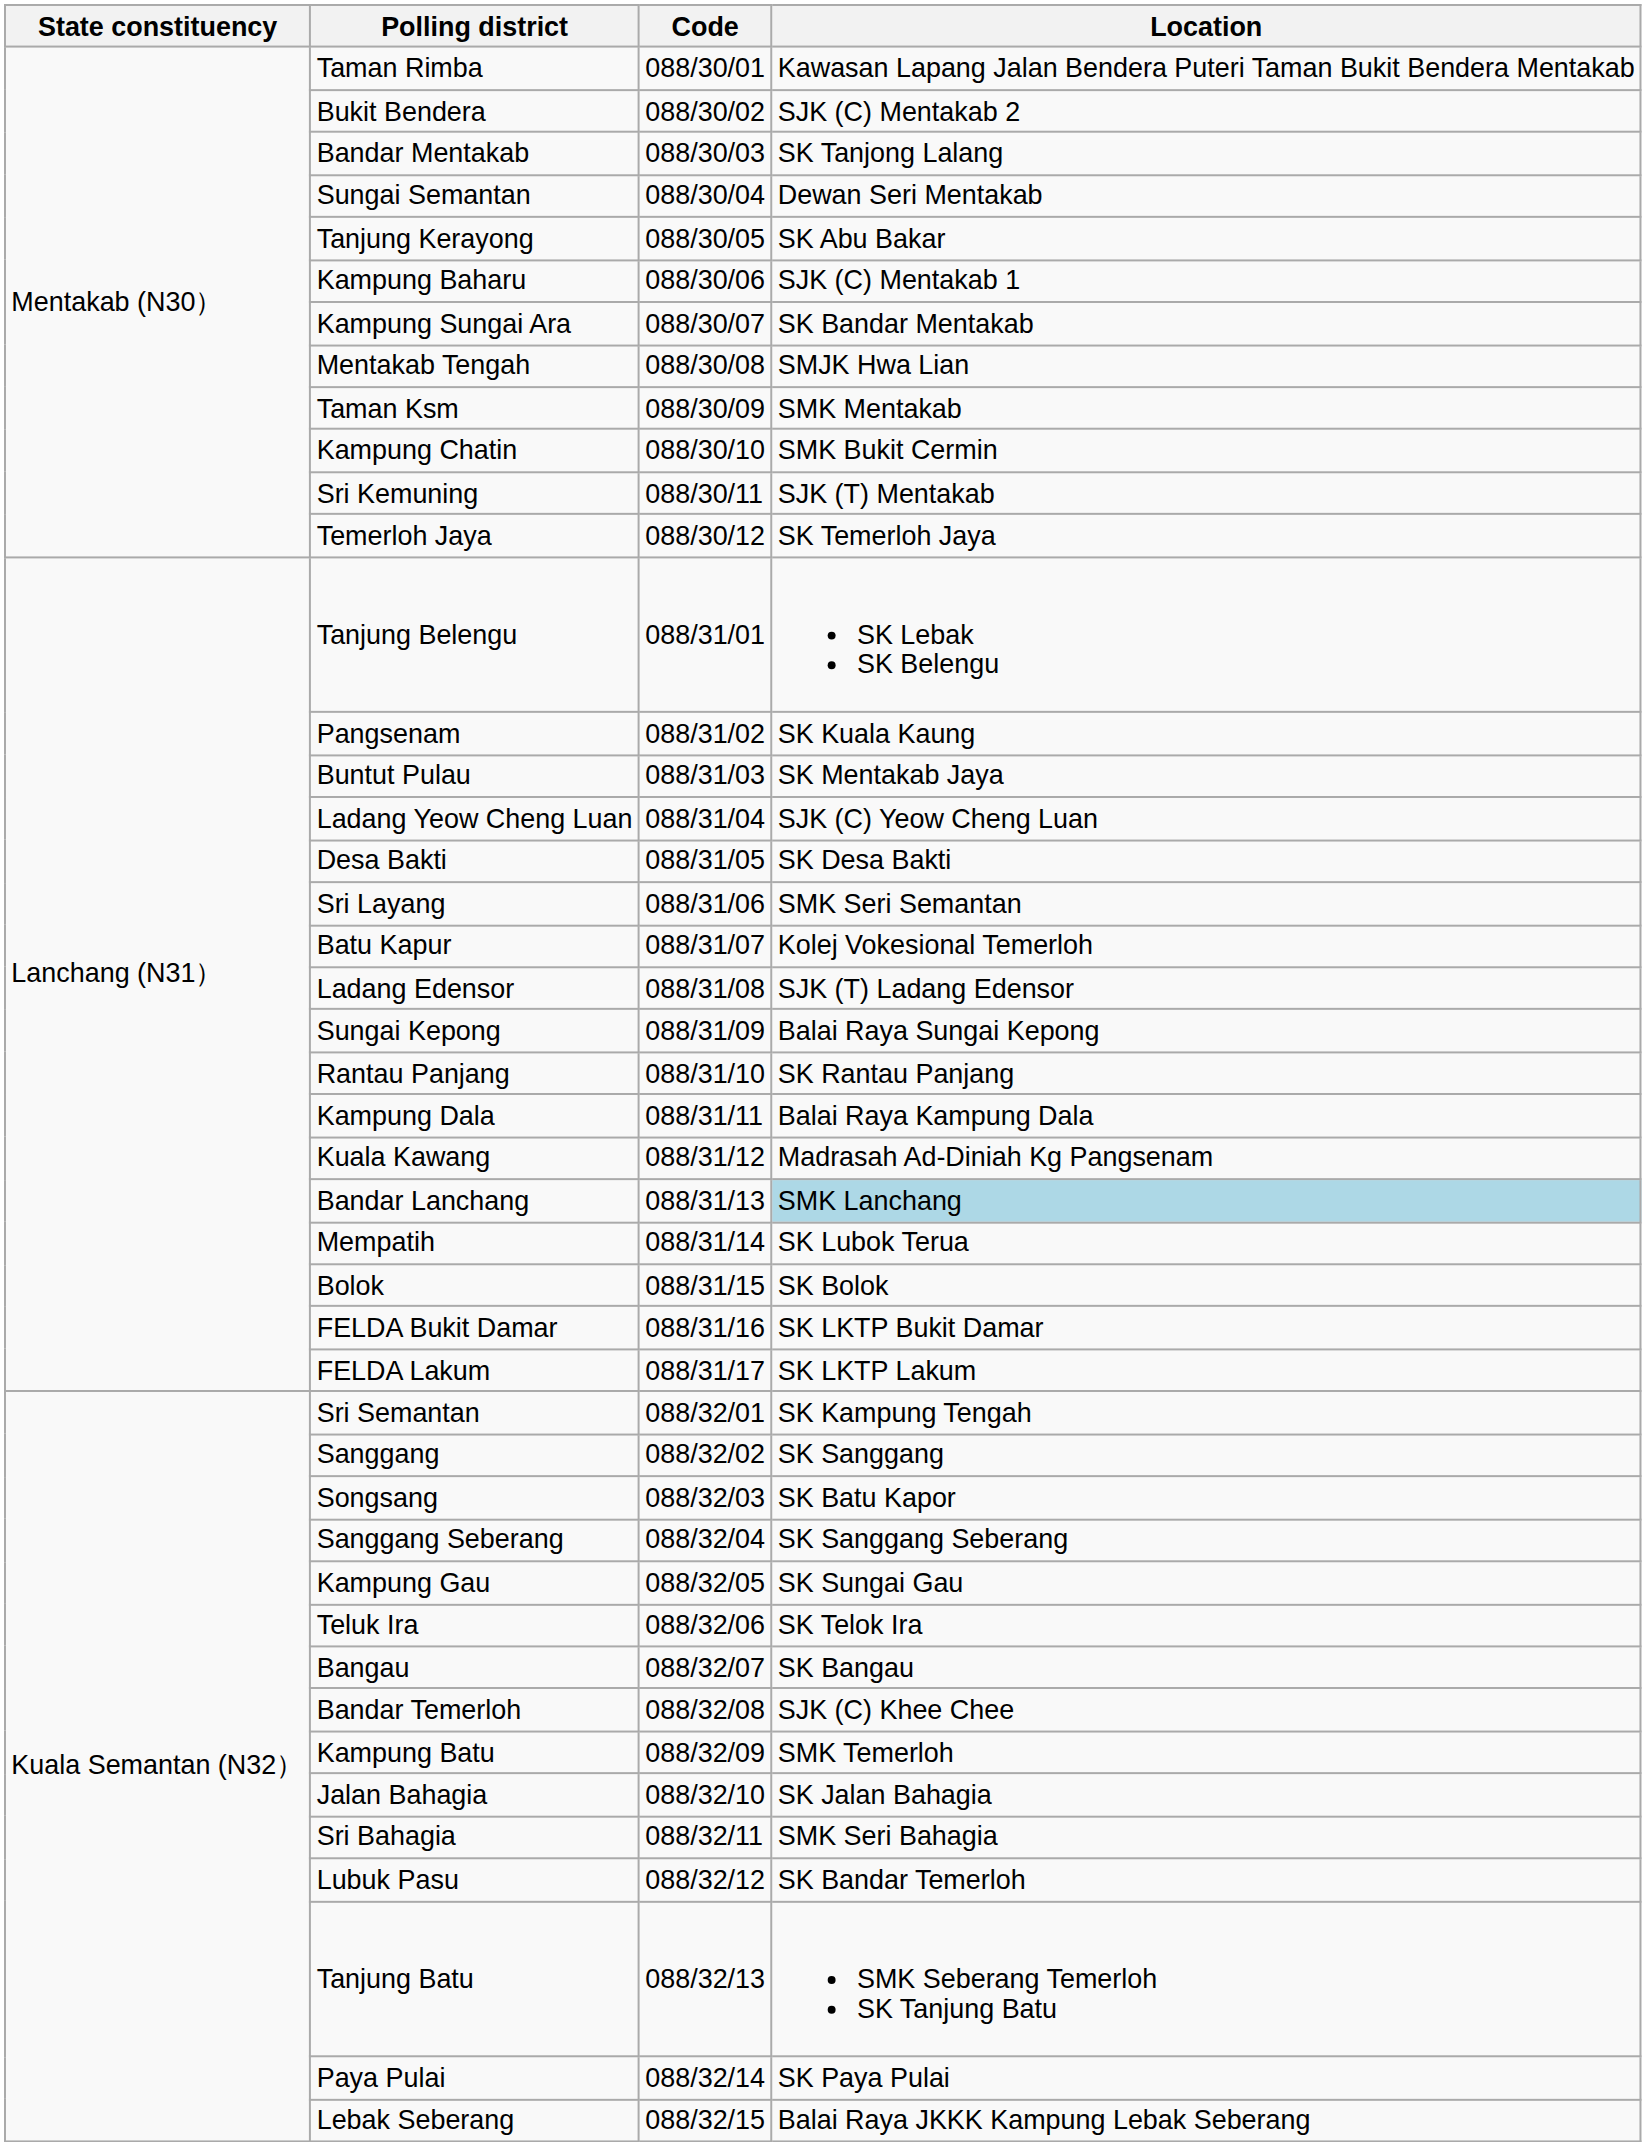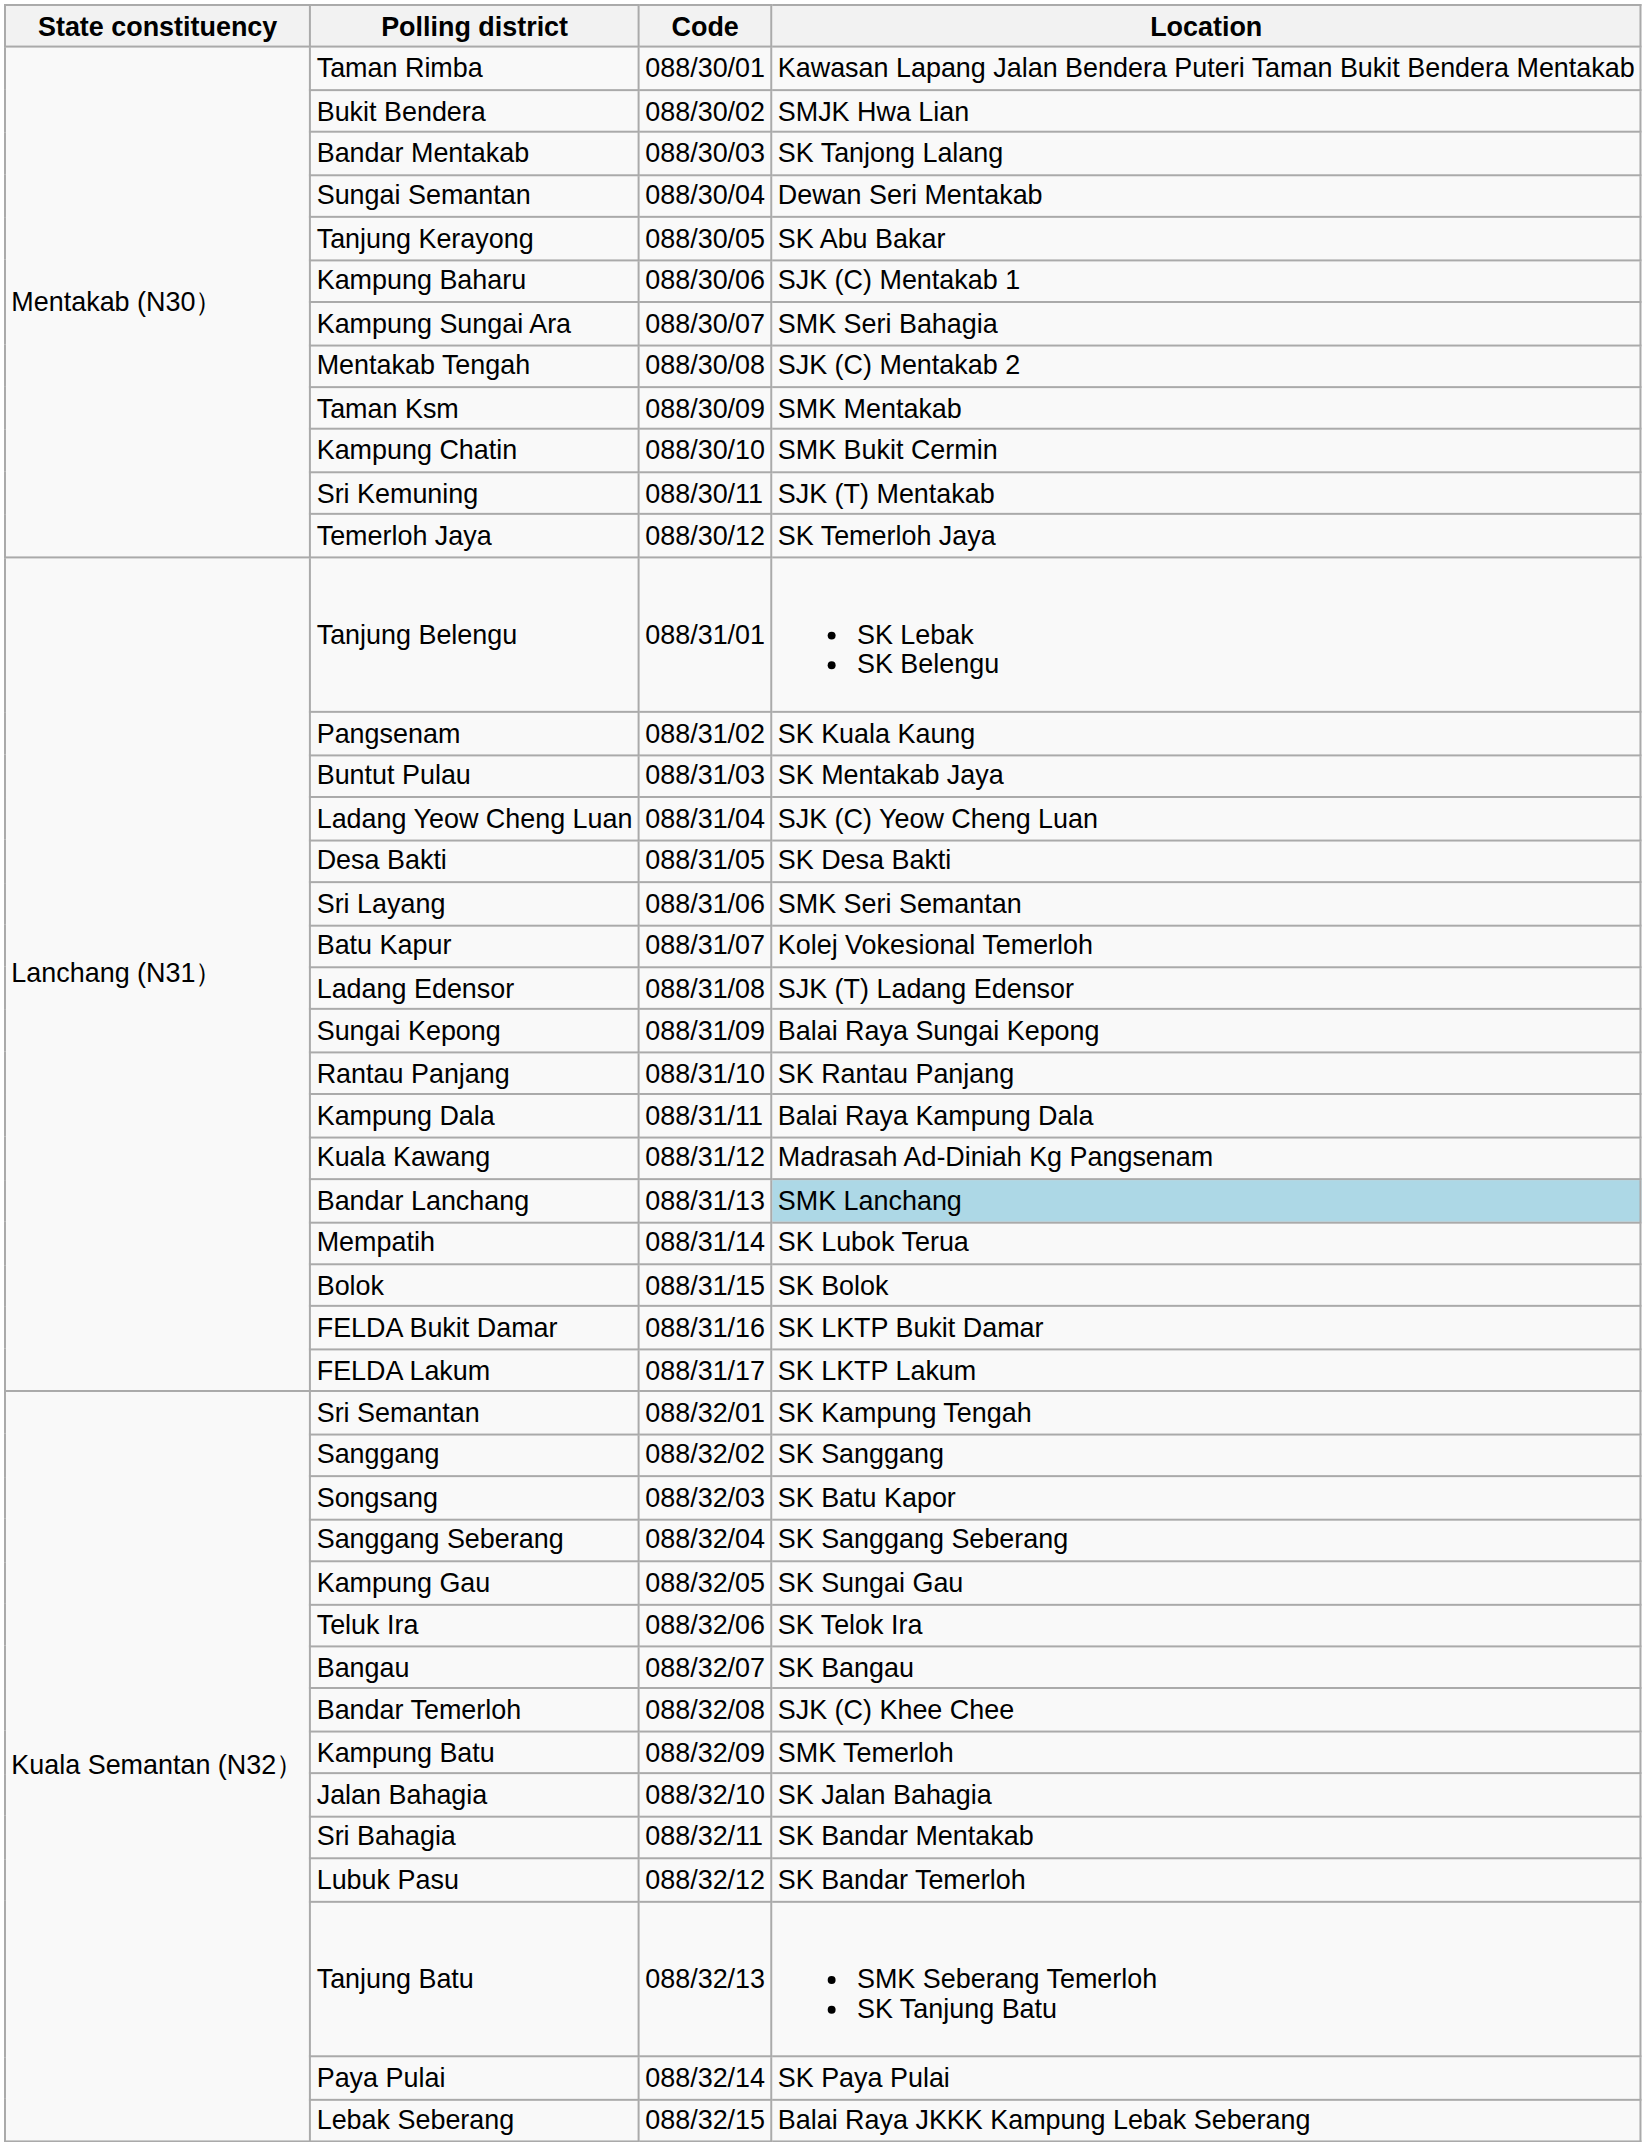 <table class="wikitable sortable mw-collapsible" style="white-space:nowrap;font-size:85%">
 <tr>
 <th>State constituency</th>
 <th>Polling district</th>
 <th>Code</th>
 <th>Location</th>
 </tr>
 <tr>
 <td rowspan="12">Mentakab (N30）</td>
 <td>Taman Rimba</td>
 <td>088/30/01</td>
 <td>Kawasan Lapang Jalan Bendera Puteri Taman Bukit Bendera Mentakab</td>
 </tr>
 <tr>
 <td>Bukit Bendera</td>
 <td>088/30/02</td>
-<td>SJK (C) Mentakab 2</td>
+<td>SMJK Hwa Lian</td>
 </tr>
 <tr>
 <td>Bandar Mentakab</td>
 <td>088/30/03</td>
 <td>SK Tanjong Lalang</td>
 </tr>
 <tr>
 <td>Sungai Semantan</td>
 <td>088/30/04</td>
 <td>Dewan Seri Mentakab</td>
 </tr>
 <tr>
 <td>Tanjung Kerayong</td>
 <td>088/30/05</td>
 <td>SK Abu Bakar</td>
 </tr>
 <tr>
 <td>Kampung Baharu</td>
 <td>088/30/06</td>
 <td>SJK (C) Mentakab 1</td>
 </tr>
 <tr>
 <td>Kampung Sungai Ara</td>
 <td>088/30/07</td>
-<td>SK Bandar Mentakab</td>
+<td>SMK Seri Bahagia</td>
 </tr>
 <tr>
 <td>Mentakab Tengah</td>
 <td>088/30/08</td>
-<td>SMJK Hwa Lian</td>
+<td>SJK (C) Mentakab 2</td>
 </tr>
 <tr>
 <td>Taman Ksm</td>
 <td>088/30/09</td>
 <td>SMK Mentakab</td>
 </tr>
 <tr>
 <td>Kampung Chatin</td>
 <td>088/30/10</td>
 <td>SMK Bukit Cermin</td>
 </tr>
 <tr>
 <td>Sri Kemuning</td>
 <td>088/30/11</td>
 <td>SJK (T) Mentakab</td>
 </tr>
 <tr>
 <td>Temerloh Jaya</td>
 <td>088/30/12</td>
 <td>SK Temerloh Jaya</td>
 </tr>
 <tr>
 <td rowspan="17">Lanchang (N31）</td>
 <td>Tanjung Belengu</td>
 <td>088/31/01</td>
 <td><br><ul><li>SK Lebak</li><li>SK Belengu</li></ul></td>
 </tr>
 <tr>
 <td>Pangsenam</td>
 <td>088/31/02</td>
 <td>SK Kuala Kaung</td>
 </tr>
 <tr>
 <td>Buntut Pulau</td>
 <td>088/31/03</td>
 <td>SK Mentakab Jaya</td>
 </tr>
 <tr>
 <td>Ladang Yeow Cheng Luan</td>
 <td>088/31/04</td>
 <td>SJK (C) Yeow Cheng Luan</td>
 </tr>
 <tr>
 <td>Desa Bakti</td>
 <td>088/31/05</td>
 <td>SK Desa Bakti</td>
 </tr>
 <tr>
 <td>Sri Layang</td>
 <td>088/31/06</td>
 <td>SMK Seri Semantan</td>
 </tr>
 <tr>
 <td>Batu Kapur</td>
 <td>088/31/07</td>
 <td>Kolej Vokesional Temerloh</td>
 </tr>
 <tr>
 <td>Ladang Edensor</td>
 <td>088/31/08</td>
 <td>SJK (T) Ladang Edensor</td>
 </tr>
 <tr>
 <td>Sungai Kepong</td>
 <td>088/31/09</td>
 <td>Balai Raya Sungai Kepong</td>
 </tr>
 <tr>
 <td>Rantau Panjang</td>
 <td>088/31/10</td>
 <td>SK Rantau Panjang</td>
 </tr>
 <tr>
 <td>Kampung Dala</td>
 <td>088/31/11</td>
 <td>Balai Raya Kampung Dala</td>
 </tr>
 <tr>
 <td>Kuala Kawang</td>
 <td>088/31/12</td>
 <td>Madrasah Ad-Diniah Kg Pangsenam</td>
 </tr>
 <tr>
 <td>Bandar Lanchang</td>
 <td>088/31/13</td>
 <td style="background: lightblue;">SMK Lanchang</td>
 </tr>
 <tr>
 <td>Mempatih</td>
 <td>088/31/14</td>
 <td>SK Lubok Terua</td>
 </tr>
 <tr>
 <td>Bolok</td>
 <td>088/31/15</td>
 <td>SK Bolok</td>
 </tr>
 <tr>
 <td>FELDA Bukit Damar</td>
 <td>088/31/16</td>
 <td>SK LKTP Bukit Damar</td>
 </tr>
 <tr>
 <td>FELDA Lakum</td>
 <td>088/31/17</td>
 <td>SK LKTP Lakum</td>
 </tr>
 <tr>
 <td rowspan="15">Kuala Semantan (N32）</td>
 <td>Sri Semantan</td>
 <td>088/32/01</td>
 <td>SK Kampung Tengah</td>
 </tr>
 <tr>
 <td>Sanggang</td>
 <td>088/32/02</td>
 <td>SK Sanggang</td>
 </tr>
 <tr>
 <td>Songsang</td>
 <td>088/32/03</td>
 <td>SK Batu Kapor</td>
 </tr>
 <tr>
 <td>Sanggang Seberang</td>
 <td>088/32/04</td>
 <td>SK Sanggang Seberang</td>
 </tr>
 <tr>
 <td>Kampung Gau</td>
 <td>088/32/05</td>
 <td>SK Sungai Gau</td>
 </tr>
 <tr>
 <td>Teluk Ira</td>
 <td>088/32/06</td>
 <td>SK Telok Ira</td>
 </tr>
 <tr>
 <td>Bangau</td>
 <td>088/32/07</td>
 <td>SK Bangau</td>
 </tr>
 <tr>
 <td>Bandar Temerloh</td>
 <td>088/32/08</td>
 <td>SJK (C) Khee Chee</td>
 </tr>
 <tr>
 <td>Kampung Batu</td>
 <td>088/32/09</td>
 <td>SMK Temerloh</td>
 </tr>
 <tr>
 <td>Jalan Bahagia</td>
 <td>088/32/10</td>
 <td>SK Jalan Bahagia</td>
 </tr>
 <tr>
 <td>Sri Bahagia</td>
 <td>088/32/11</td>
-<td>SMK Seri Bahagia</td>
+<td>SK Bandar Mentakab</td>
 </tr>
 <tr>
 <td>Lubuk Pasu</td>
 <td>088/32/12</td>
 <td>SK Bandar Temerloh</td>
 </tr>
 <tr>
 <td>Tanjung Batu</td>
 <td>088/32/13</td>
 <td><br><ul><li>SMK Seberang Temerloh</li><li>SK Tanjung Batu</li></ul></td>
 </tr>
 <tr>
 <td>Paya Pulai</td>
 <td>088/32/14</td>
 <td>SK Paya Pulai</td>
 </tr>
 <tr>
 <td>Lebak Seberang</td>
 <td>088/32/15</td>
 <td>Balai Raya JKKK Kampung Lebak Seberang</td>
 </tr>
 </table>
